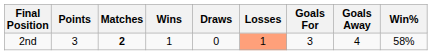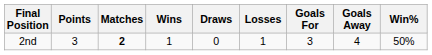 <table class="wikitable" style="font-size: 95%; text-align: center;">
 <tr>
 <th width=60>Final Position</th>
 <th width=60>Points</th>
 <th width=60>Matches</th>
 <th width=60>Wins</th>
 <th width=60>Draws</th>
 <th width=60>Losses</th>
 <th width=60>Goals For</th>
 <th width=60>Goals Away</th>
 <th width=60>Win%</th>
 </tr>
 <tr>
 <td>2nd</td>
 <td>3</td>
 <td><strong>2</strong></td>
 <td>1</td>
 <td>0</td>
-<td style="background: lightsalmon;">1</td>
+<td>1</td>
 <td>3</td>
 <td>4</td>
-<td>58%</td>
+<td>50%</td>
 </tr>
 </table>
